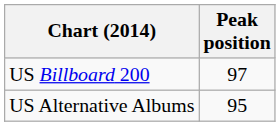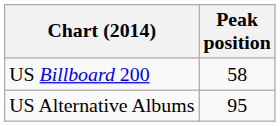 <table class="wikitable plainrowheaders">
 <tr>
 <th>Chart (2014)</th>
 <th>Peak<br> position</th>
 </tr>
 <tr>
 <td>US <a href='#'><em>Billboard</em> 200</a></td>
-<td style="text-align:center;">97</td>
+<td style="text-align:center;">58</td>
 </tr>
 <tr>
 <td>US Alternative Albums</td>
 <td style="text-align:center;">95</td>
 </tr>
 </table>
